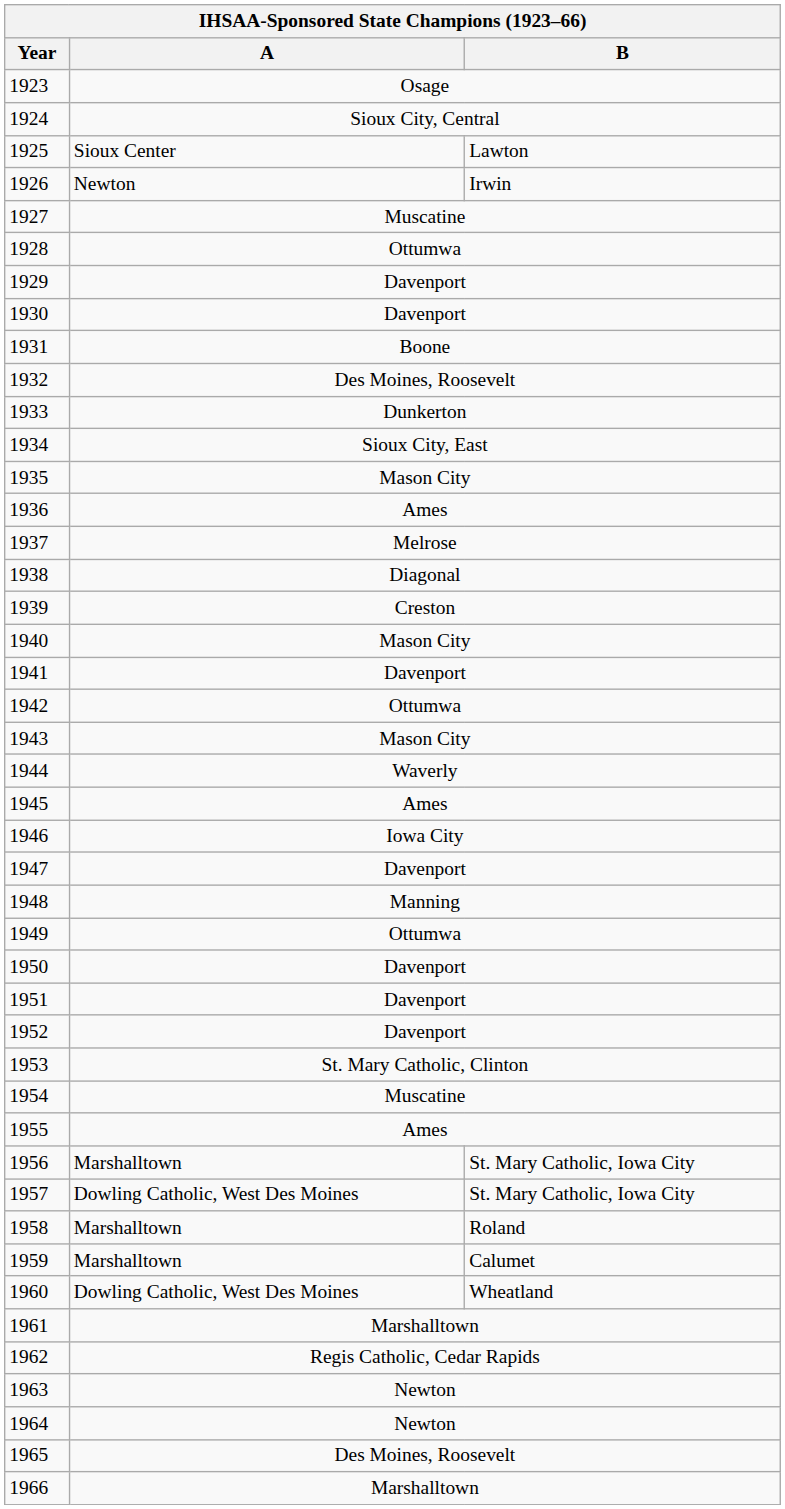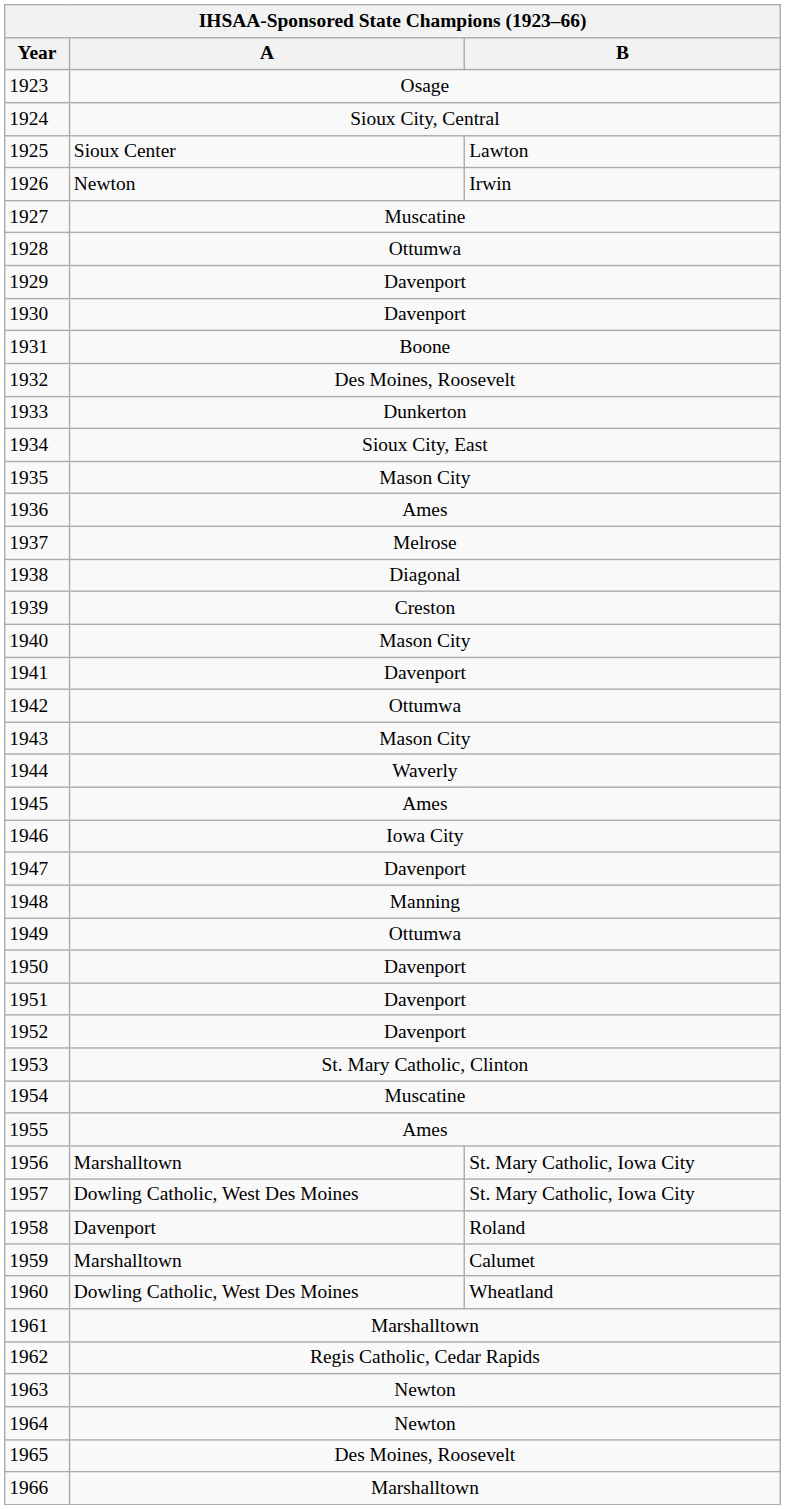 <table class="wikitable collapsible collapsed" style="font-size:88%; min-width:40em">
 <tr>
 <th colspan=5>IHSAA-Sponsored State Champions (1923–66)</th>
 </tr>
 <tr>
 <th>Year</th>
 <th>A</th>
 <th>B</th>
 </tr>
 <tr>
 <td>1923</td>
 <td colspan="4" style="text-align:center;">Osage</td>
 </tr>
 <tr>
 <td>1924</td>
 <td colspan="4" style="text-align:center;">Sioux City, Central</td>
 </tr>
 <tr>
 <td>1925</td>
 <td>Sioux Center</td>
 <td>Lawton</td>
 </tr>
 <tr>
 <td>1926</td>
 <td>Newton</td>
 <td>Irwin</td>
 </tr>
 <tr>
 <td>1927</td>
 <td colspan="4" style="text-align:center;">Muscatine</td>
 </tr>
 <tr>
 <td>1928</td>
 <td colspan="4" style="text-align:center;">Ottumwa</td>
 </tr>
 <tr>
 <td>1929</td>
 <td colspan="4" style="text-align:center;">Davenport</td>
 </tr>
 <tr>
 <td>1930</td>
 <td colspan="4" style="text-align:center;">Davenport</td>
 </tr>
 <tr>
 <td>1931</td>
 <td colspan="4" style="text-align:center;">Boone</td>
 </tr>
 <tr>
 <td>1932</td>
 <td colspan="4" style="text-align:center;">Des Moines, Roosevelt</td>
 </tr>
 <tr>
 <td>1933</td>
 <td colspan="4" style="text-align:center;">Dunkerton</td>
 </tr>
 <tr>
 <td>1934</td>
 <td colspan="4" style="text-align:center;">Sioux City, East</td>
 </tr>
 <tr>
 <td>1935</td>
 <td colspan="4" style="text-align:center;">Mason City</td>
 </tr>
 <tr>
 <td>1936</td>
 <td colspan="4" style="text-align:center;">Ames</td>
 </tr>
 <tr>
 <td>1937</td>
 <td colspan="4" style="text-align:center;">Melrose</td>
 </tr>
 <tr>
 <td>1938</td>
 <td colspan="4" style="text-align:center;">Diagonal</td>
 </tr>
 <tr>
 <td>1939</td>
 <td colspan="4" style="text-align:center;">Creston</td>
 </tr>
 <tr>
 <td>1940</td>
 <td colspan="4" style="text-align:center;">Mason City</td>
 </tr>
 <tr>
 <td>1941</td>
 <td colspan="4" style="text-align:center;">Davenport</td>
 </tr>
 <tr>
 <td>1942</td>
 <td colspan="4" style="text-align:center;">Ottumwa</td>
 </tr>
 <tr>
 <td>1943</td>
 <td colspan="4" style="text-align:center;">Mason City</td>
 </tr>
 <tr>
 <td>1944</td>
 <td colspan="4" style="text-align:center;">Waverly</td>
 </tr>
 <tr>
 <td>1945</td>
 <td colspan="4" style="text-align:center;">Ames</td>
 </tr>
 <tr>
 <td>1946</td>
 <td colspan="4" style="text-align:center;">Iowa City</td>
 </tr>
 <tr>
 <td>1947</td>
 <td colspan="4" style="text-align:center;">Davenport</td>
 </tr>
 <tr>
 <td>1948</td>
 <td colspan="4" style="text-align:center;">Manning</td>
 </tr>
 <tr>
 <td>1949</td>
 <td colspan="4" style="text-align:center;">Ottumwa</td>
 </tr>
 <tr>
 <td>1950</td>
 <td colspan="4" style="text-align:center;">Davenport</td>
 </tr>
 <tr>
 <td>1951</td>
 <td colspan="4" style="text-align:center;">Davenport</td>
 </tr>
 <tr>
 <td>1952</td>
 <td colspan="4" style="text-align:center;">Davenport</td>
 </tr>
 <tr>
 <td>1953</td>
 <td colspan="4" style="text-align:center;">St. Mary Catholic, Clinton</td>
 </tr>
 <tr>
 <td>1954</td>
 <td colspan="4" style="text-align:center;">Muscatine</td>
 </tr>
 <tr>
 <td>1955</td>
 <td colspan="4" style="text-align:center;">Ames</td>
 </tr>
 <tr>
 <td>1956</td>
 <td>Marshalltown</td>
 <td>St. Mary Catholic, Iowa City</td>
 </tr>
 <tr>
 <td>1957</td>
 <td>Dowling Catholic, West Des Moines</td>
 <td>St. Mary Catholic, Iowa City</td>
 </tr>
 <tr>
 <td>1958</td>
-<td>Marshalltown</td>
+<td>Davenport</td>
 <td>Roland</td>
 </tr>
 <tr>
 <td>1959</td>
 <td>Marshalltown</td>
 <td>Calumet</td>
 </tr>
 <tr>
 <td>1960</td>
 <td>Dowling Catholic, West Des Moines</td>
 <td>Wheatland</td>
 </tr>
 <tr>
 <td>1961</td>
 <td colspan="4" style="text-align:center;">Marshalltown</td>
 </tr>
 <tr>
 <td>1962</td>
 <td colspan="4" style="text-align:center;">Regis Catholic, Cedar Rapids</td>
 </tr>
 <tr>
 <td>1963</td>
 <td colspan="4" style="text-align:center;">Newton</td>
 </tr>
 <tr>
 <td>1964</td>
 <td colspan="4" style="text-align:center;">Newton</td>
 </tr>
 <tr>
 <td>1965</td>
 <td colspan="4" style="text-align:center;">Des Moines, Roosevelt</td>
 </tr>
 <tr>
 <td>1966</td>
 <td colspan="4" style="text-align:center;">Marshalltown</td>
 </tr>
 </table>
